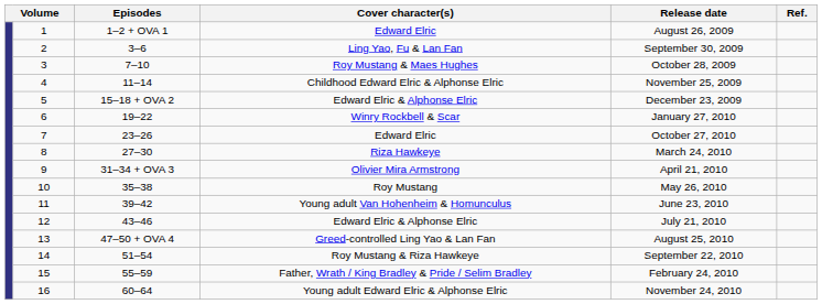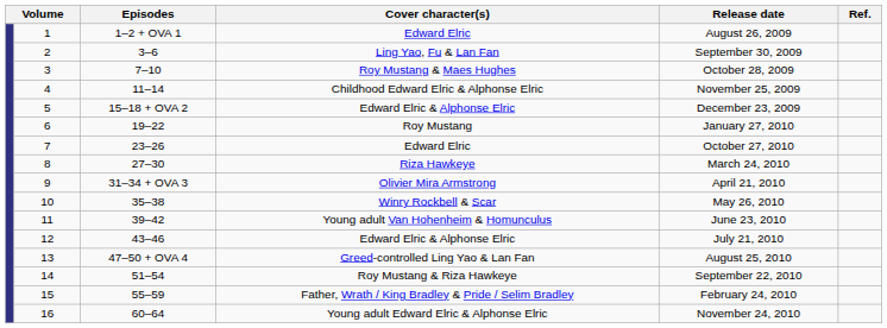 <table class="wikitable" style="text-align: center; width: 60%;">
 <tr>
 <th colspan="2">Volume</th>
 <th>Episodes</th>
 <th>Cover character(s)</th>
 <th>Release date</th>
 <th style="width:5%;">Ref.</th>
 </tr>
 <tr>
 <td rowspan="16" width="1%" style="background: #303080;"></td>
 <td>1</td>
 <td>1–2 + OVA 1</td>
 <td><a href='#'>Edward Elric</a></td>
 <td>August 26, 2009</td>
 <td></td>
 </tr>
 <tr>
 <td>2</td>
 <td>3–6</td>
 <td><a href='#'>Ling Yao</a>, <a href='#'>Fu</a> & <a href='#'>Lan Fan</a></td>
 <td>September 30, 2009</td>
 <td></td>
 </tr>
 <tr>
 <td>3</td>
 <td>7–10</td>
 <td><a href='#'>Roy Mustang</a> & <a href='#'>Maes Hughes</a></td>
 <td>October 28, 2009</td>
 <td></td>
 </tr>
 <tr>
 <td>4</td>
 <td>11–14</td>
 <td>Childhood Edward Elric & Alphonse Elric</td>
 <td>November 25, 2009</td>
 <td></td>
 </tr>
 <tr>
 <td>5</td>
 <td>15–18 + OVA 2</td>
 <td>Edward Elric & <a href='#'>Alphonse Elric</a></td>
 <td>December 23, 2009</td>
 <td></td>
 </tr>
 <tr>
 <td>6</td>
 <td>19–22</td>
-<td><a href='#'>Winry Rockbell</a> & <a href='#'>Scar</a></td>
+<td>Roy Mustang</td>
 <td>January 27, 2010</td>
 <td></td>
 </tr>
 <tr>
 <td>7</td>
 <td>23–26</td>
 <td>Edward Elric</td>
 <td>October 27, 2010</td>
 <td></td>
 </tr>
 <tr>
 <td>8</td>
 <td>27–30</td>
 <td><a href='#'>Riza Hawkeye</a></td>
 <td>March 24, 2010</td>
 <td></td>
 </tr>
 <tr>
 <td>9</td>
 <td>31–34 + OVA 3</td>
 <td><a href='#'>Olivier Mira Armstrong</a></td>
 <td>April 21, 2010</td>
 <td></td>
 </tr>
 <tr>
 <td>10</td>
 <td>35–38</td>
-<td>Roy Mustang</td>
+<td><a href='#'>Winry Rockbell</a> & <a href='#'>Scar</a></td>
 <td>May 26, 2010</td>
 <td></td>
 </tr>
 <tr>
 <td>11</td>
 <td>39–42</td>
 <td>Young adult <a href='#'>Van Hohenheim</a> & <a href='#'>Homunculus</a></td>
 <td>June 23, 2010</td>
 <td></td>
 </tr>
 <tr>
 <td>12</td>
 <td>43–46</td>
 <td>Edward Elric & Alphonse Elric</td>
 <td>July 21, 2010</td>
 <td></td>
 </tr>
 <tr>
 <td>13</td>
 <td>47–50 + OVA 4</td>
 <td><a href='#'>Greed</a>-controlled Ling Yao & Lan Fan</td>
 <td>August 25, 2010</td>
 <td></td>
 </tr>
 <tr>
 <td>14</td>
 <td>51–54</td>
 <td>Roy Mustang & Riza Hawkeye</td>
 <td>September 22, 2010</td>
 <td></td>
 </tr>
 <tr>
 <td>15</td>
 <td>55–59</td>
 <td>Father, <a href='#'>Wrath / King Bradley</a> & <a href='#'>Pride / Selim Bradley</a></td>
 <td>February 24, 2010</td>
 <td></td>
 </tr>
 <tr>
 <td>16</td>
 <td>60–64</td>
 <td>Young adult Edward Elric & Alphonse Elric</td>
 <td>November 24, 2010</td>
 <td></td>
 </tr>
 </table>
